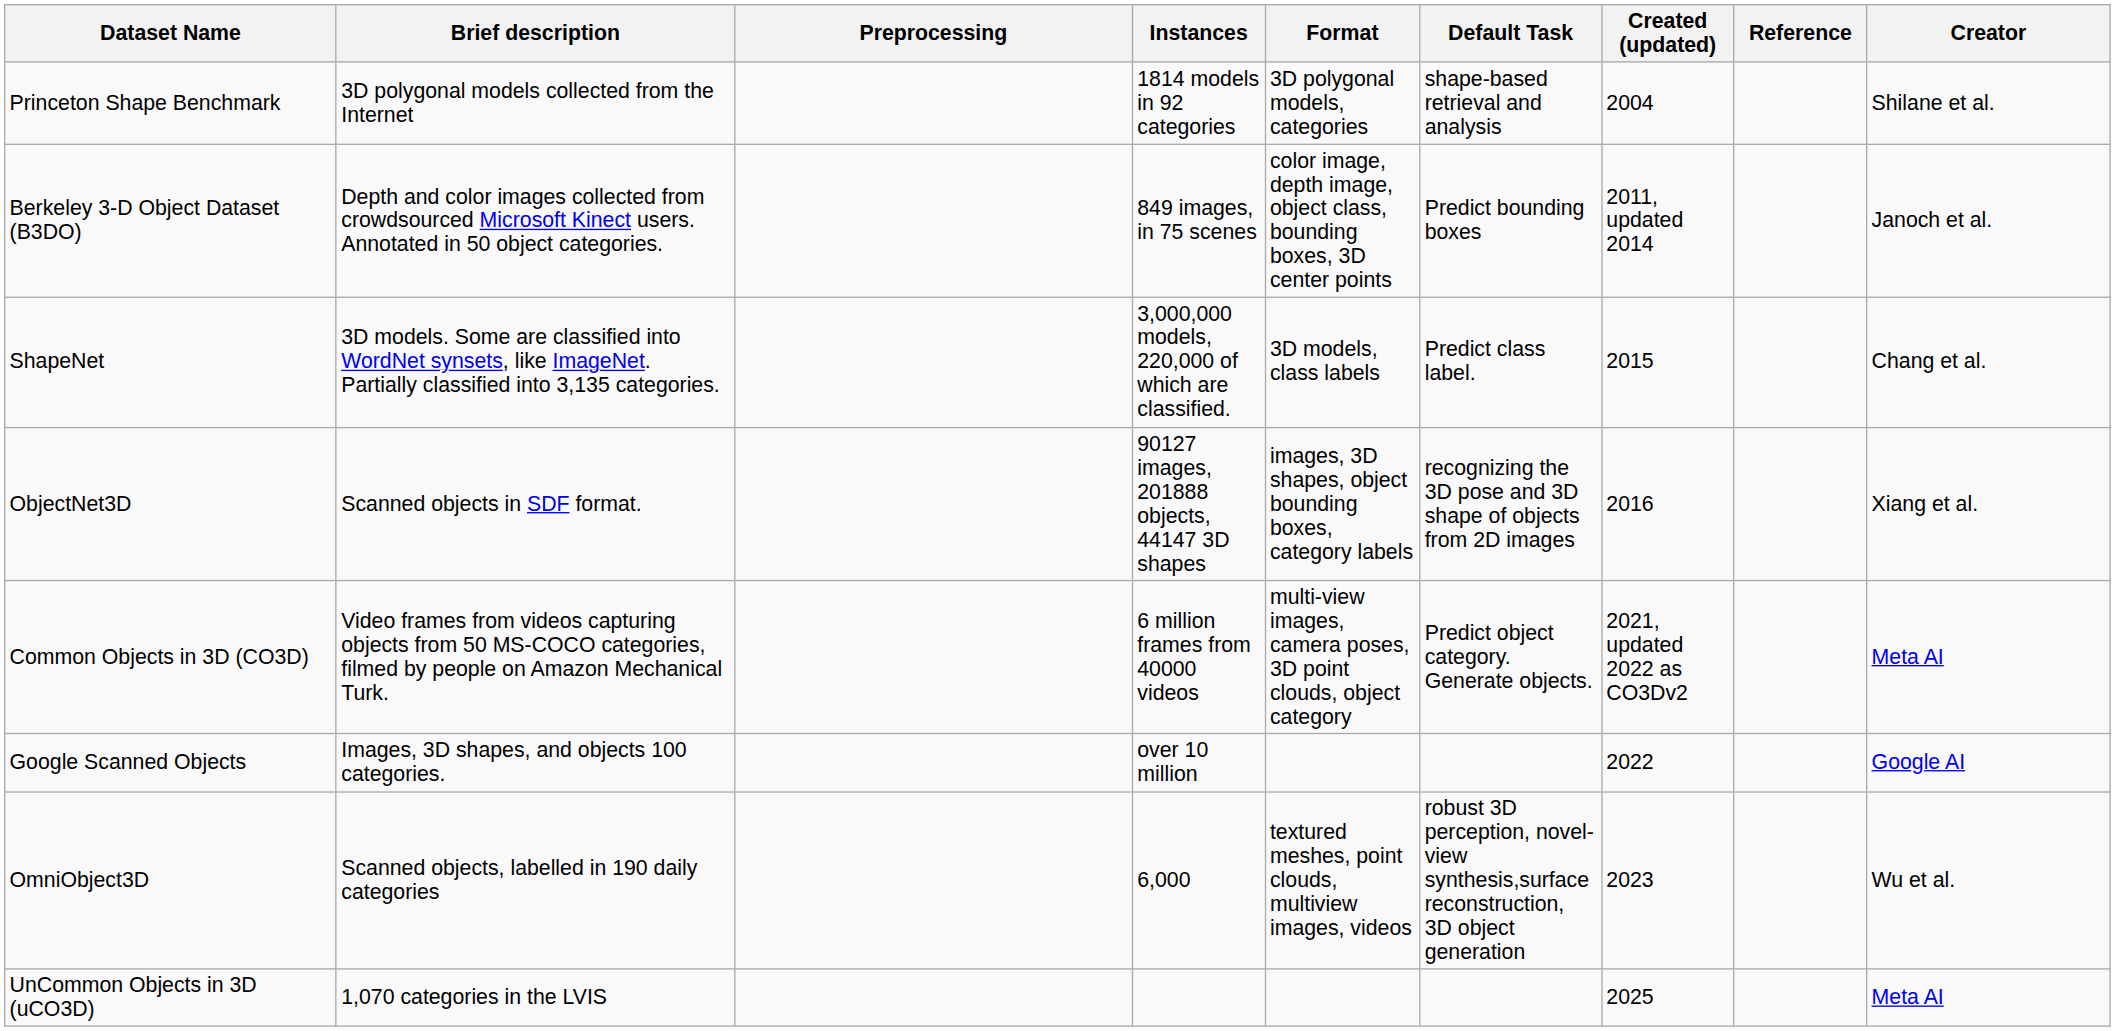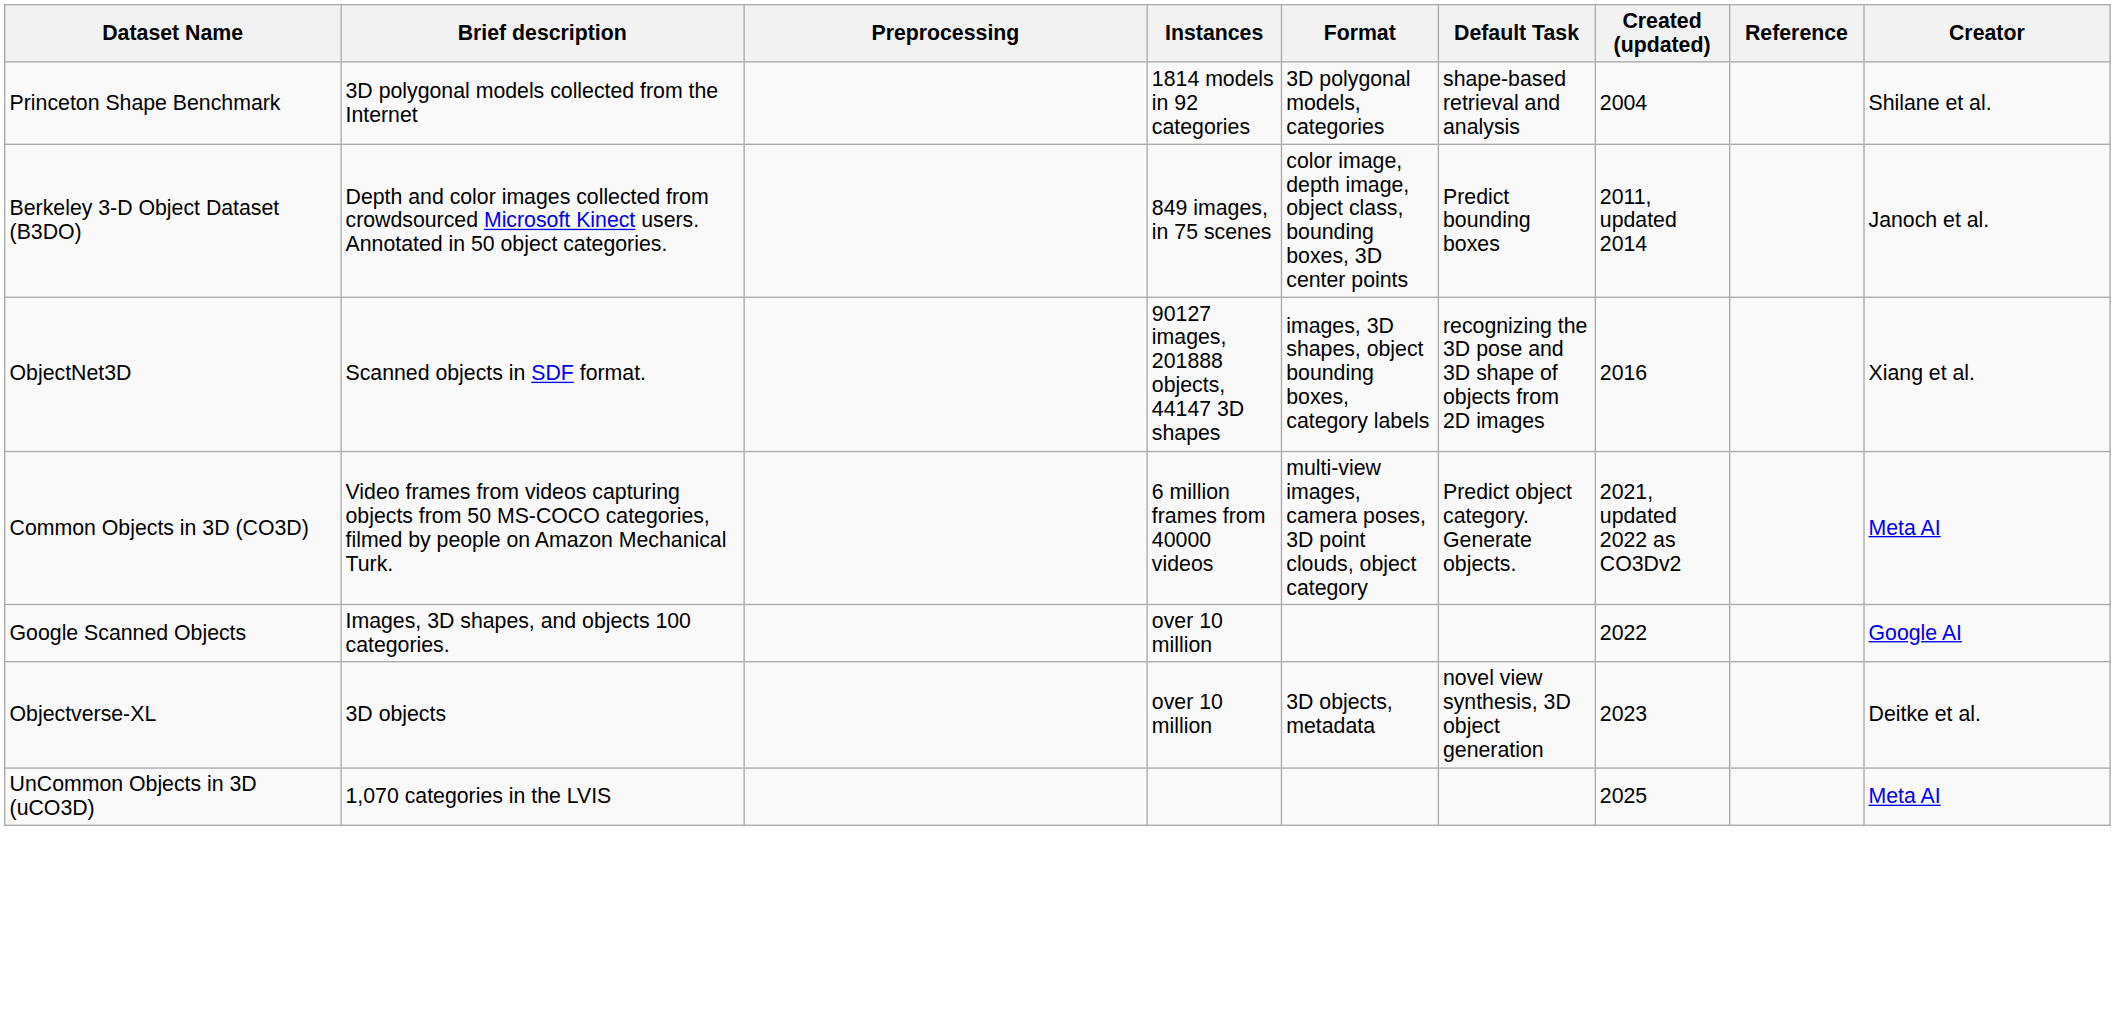 <table class="wikitable sortable" style="width: 100%">
 <tr>
 <th scope="col" style="width: 15%;">Dataset Name</th>
 <th scope="col" style="width: 18%;">Brief description</th>
 <th scope="col" style="width: 18%;">Preprocessing</th>
 <th scope="col" style="width: 6%;">Instances</th>
 <th scope="col" style="width: 7%;">Format</th>
 <th scope="col" style="width: 7%;">Default Task</th>
 <th scope="col" style="width: 6%;">Created (updated)</th>
 <th scope="col" style="width: 6%;">Reference</th>
 <th scope="col" style="width: 11%;">Creator</th>
 </tr>
 <tr>
 <td>Princeton Shape Benchmark</td>
 <td>3D polygonal models collected from the Internet</td>
 <td></td>
 <td>1814 models in 92 categories</td>
 <td>3D polygonal models, categories</td>
 <td>shape-based retrieval and analysis</td>
 <td>2004</td>
 <td></td>
 <td>Shilane et al.</td>
 </tr>
 <tr>
 <td>Berkeley 3-D Object Dataset (B3DO)</td>
 <td>Depth and color images collected from crowdsourced <a href='#'>Microsoft Kinect</a> users. Annotated in 50 object categories.</td>
 <td></td>
 <td>849 images, in 75 scenes</td>
 <td>color image, depth image, object class, bounding boxes, 3D center points</td>
 <td>Predict bounding boxes</td>
 <td>2011, updated 2014</td>
 <td></td>
 <td>Janoch et al.</td>
 </tr>
 <tr>
-<td>ShapeNet</td>
-<td>3D models. Some are classified into <a href='#'>WordNet synsets</a>, like <a href='#'>ImageNet</a>. Partially classified into 3,135 categories.</td>
-<td></td>
-<td>3,000,000 models, 220,000 of which are classified.</td>
-<td>3D models, class labels</td>
-<td>Predict class label.</td>
-<td>2015</td>
-<td></td>
-<td>Chang et al.</td>
-</tr>
-<tr>
 <td>ObjectNet3D</td>
 <td>Scanned objects in <a href='#'>SDF</a> format.</td>
 <td></td>
 <td>90127 images, 201888 objects, 44147 3D shapes</td>
 <td>images, 3D shapes, object bounding boxes, category labels</td>
 <td>recognizing the 3D pose and 3D shape of objects from 2D images</td>
 <td>2016</td>
 <td></td>
 <td>Xiang et al.</td>
 </tr>
 <tr>
 <td>Common Objects in 3D (CO3D)</td>
 <td>Video frames from videos capturing objects from 50 MS-COCO categories, filmed by people on Amazon Mechanical  Turk.</td>
 <td></td>
 <td>6 million frames from 40000 videos</td>
 <td>multi-view images, camera poses, 3D point clouds, object category</td>
 <td>Predict object category. Generate objects.</td>
 <td>2021, updated 2022 as CO3Dv2</td>
 <td></td>
 <td><a href='#'>Meta AI</a></td>
 </tr>
 <tr>
 <td>Google Scanned Objects</td>
 <td>Images, 3D shapes, and objects 100 categories.</td>
 <td></td>
 <td>over 10 million</td>
 <td></td>
 <td></td>
 <td>2022</td>
 <td></td>
 <td><a href='#'>Google AI</a></td>
 </tr>
 <tr>
-<td>OmniObject3D</td>
-<td>Scanned objects, labelled in 190 daily categories</td>
+<td>Objectverse-XL</td>
+<td>3D objects</td>
 <td></td>
-<td>6,000</td>
-<td>textured meshes, point clouds, multiview images, videos</td>
-<td>robust 3D perception, novel-view synthesis,surface reconstruction, 3D object generation</td>
+<td>over 10 million</td>
+<td>3D objects, metadata</td>
+<td>novel view synthesis, 3D object generation</td>
 <td>2023</td>
 <td></td>
-<td>Wu et al.</td>
+<td>Deitke et al.</td>
 </tr>
 <tr>
 <td>UnCommon Objects in 3D (uCO3D)</td>
 <td>1,070 categories in the LVIS</td>
 <td></td>
 <td></td>
 <td></td>
 <td></td>
 <td>2025</td>
 <td></td>
 <td><a href='#'>Meta AI</a></td>
 </tr>
 </table>
